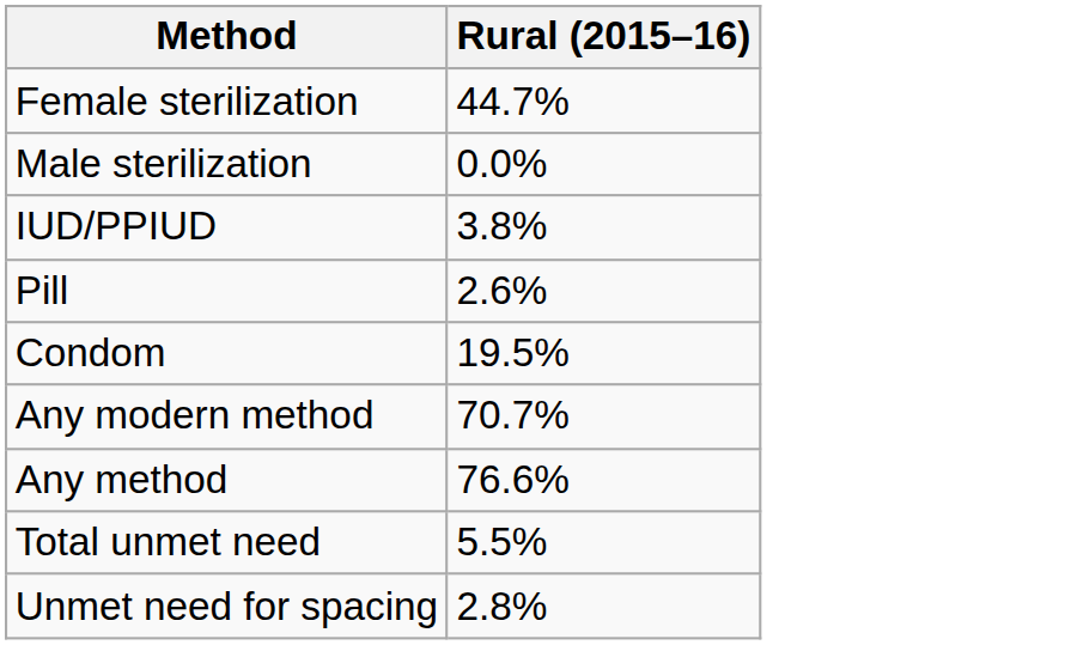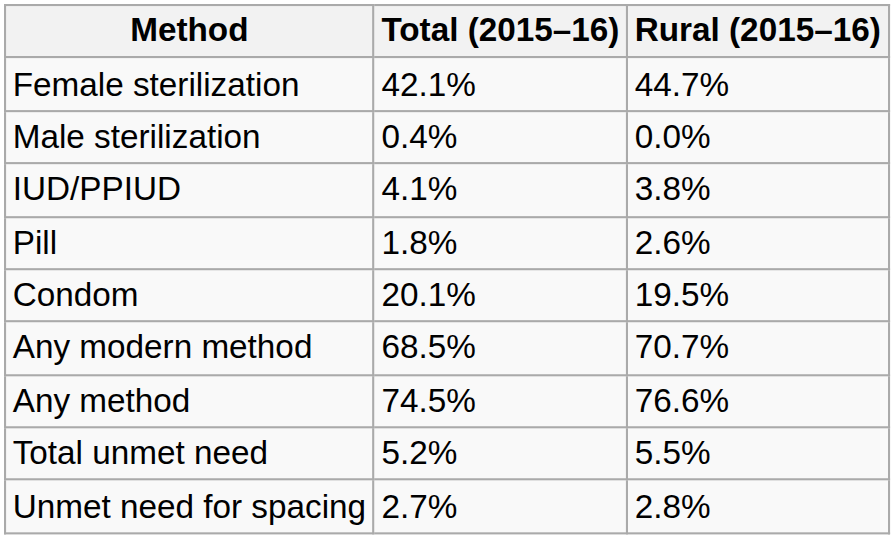 <table class="wikitable sortable">
 <tr>
 <th>Method</th>
+<th>Total (2015–16)</th>
 <th>Rural (2015–16)</th>
 </tr>
 <tr>
 <td>Female sterilization</td>
+<td>42.1%</td>
 <td>44.7%</td>
 </tr>
 <tr>
 <td>Male sterilization</td>
+<td>0.4%</td>
 <td>0.0%</td>
 </tr>
 <tr>
 <td>IUD/PPIUD</td>
+<td>4.1%</td>
 <td>3.8%</td>
 </tr>
 <tr>
 <td>Pill</td>
+<td>1.8%</td>
 <td>2.6%</td>
 </tr>
 <tr>
 <td>Condom</td>
+<td>20.1%</td>
 <td>19.5%</td>
 </tr>
 <tr>
 <td>Any modern method</td>
+<td>68.5%</td>
 <td>70.7%</td>
 </tr>
 <tr>
 <td>Any method</td>
+<td>74.5%</td>
 <td>76.6%</td>
 </tr>
 <tr>
 <td>Total unmet need</td>
+<td>5.2%</td>
 <td>5.5%</td>
 </tr>
 <tr>
 <td>Unmet need for spacing</td>
+<td>2.7%</td>
 <td>2.8%</td>
 </tr>
 </table>
